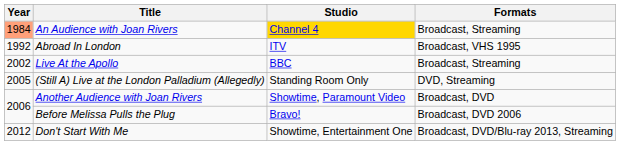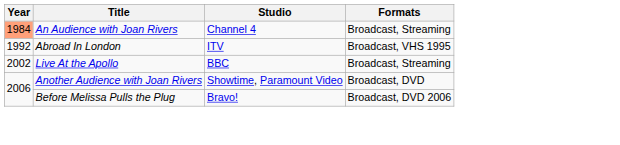 <table class="wikitable sortable">
 <tr>
 <th>Year</th>
 <th>Title</th>
 <th>Studio</th>
 <th>Formats</th>
 </tr>
 <tr>
 <td style="background: lightsalmon;">1984</td>
 <td><em><a href='#'>An Audience with Joan Rivers</a></em></td>
-<td style="background: gold;"><a href='#'>Channel 4</a></td>
+<td><a href='#'>Channel 4</a></td>
 <td>Broadcast, Streaming</td>
 </tr>
 <tr>
 <td>1992</td>
 <td><em>Abroad In London</em></td>
 <td><a href='#'>ITV</a></td>
 <td>Broadcast, VHS 1995</td>
 </tr>
 <tr>
 <td>2002</td>
 <td><em><a href='#'>Live At the Apollo</a></em></td>
 <td><a href='#'>BBC</a></td>
 <td>Broadcast, Streaming</td>
 </tr>
 <tr>
-<td>2005</td>
-<td><em>(Still A) Live at the London Palladium (Allegedly)</em></td>
-<td>Standing Room Only</td>
-<td>DVD, Streaming</td>
-</tr>
-<tr>
 <td rowspan="2">2006</td>
 <td><em><a href='#'>Another Audience with Joan Rivers</a></em></td>
 <td><a href='#'>Showtime</a>, <a href='#'>Paramount Video</a></td>
 <td>Broadcast, DVD</td>
 </tr>
 <tr>
 <td><em>Before Melissa Pulls the Plug</em></td>
 <td><a href='#'>Bravo!</a></td>
 <td>Broadcast, DVD 2006</td>
 </tr>
-<tr>
-<td>2012</td>
-<td><em>Don't Start With Me</em></td>
-<td>Showtime, Entertainment One</td>
-<td>Broadcast, DVD/Blu-ray 2013, Streaming</td>
-</tr>
 </table>
